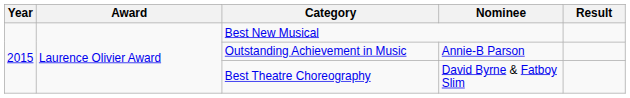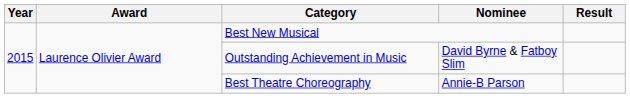 <table class="wikitable"  width="95%">
 <tr>
 <th width="5%">Year</th>
 <th width="30%">Award</th>
 <th width="35%">Category</th>
 <th width="20%">Nominee</th>
 <th width="10%">Result</th>
 </tr>
 <tr>
 <td rowspan="3" align="center"><a href='#'>2015</a></td>
 <td rowspan="3"><a href='#'>Laurence Olivier Award</a></td>
 <td colspan="2"><a href='#'>Best New Musical</a></td>
 <td></td>
 </tr>
 <tr>
 <td><a href='#'>Outstanding Achievement in Music</a></td>
-<td><a href='#'>Annie-B Parson</a></td>
+<td><a href='#'>David Byrne</a> & <a href='#'>Fatboy Slim</a></td>
 <td></td>
 </tr>
 <tr>
 <td><a href='#'>Best Theatre Choreography</a></td>
-<td><a href='#'>David Byrne</a> & <a href='#'>Fatboy Slim</a></td>
+<td><a href='#'>Annie-B Parson</a></td>
 <td></td>
 </tr>
 </table>
